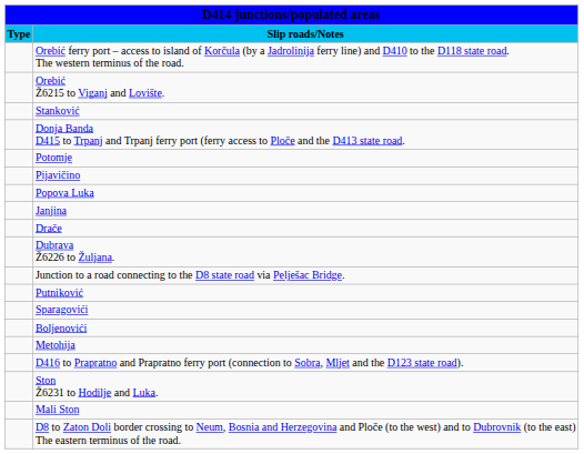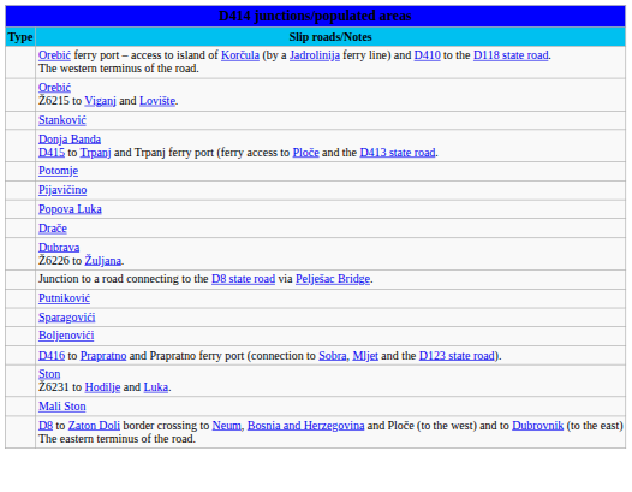 <table class="wikitable">
 <tr>
 <td colspan=2 bgcolor=blue align=center style=margin-top:15><span><big><strong>D414 junctions/populated areas</strong></big></span></td>
 </tr>
 <tr>
 <td align=center bgcolor=00c0f0><strong>Type</strong></td>
 <td align=center bgcolor=00c0f0><strong>Slip roads/Notes</strong></td>
 </tr>
 <tr>
 <td></td>
 <td><a href='#'>Orebić</a> ferry port – access to island of <a href='#'>Korčula</a> (by a <a href='#'>Jadrolinija</a> ferry line) and <a href='#'>D410</a> to the <a href='#'>D118 state road</a>.<br>The western terminus of the road.</td>
 </tr>
 <tr>
 <td></td>
 <td><a href='#'>Orebić</a><br>Ž6215 to <a href='#'>Viganj</a> and <a href='#'>Lovište</a>.</td>
 </tr>
 <tr>
 <td></td>
 <td><a href='#'>Stanković</a></td>
 </tr>
 <tr>
 <td></td>
 <td><a href='#'>Donja Banda</a><br> <a href='#'>D415</a> to <a href='#'>Trpanj</a> and Trpanj ferry port (ferry access to <a href='#'>Ploče</a> and the <a href='#'>D413 state road</a>.</td>
 </tr>
 <tr>
 <td></td>
 <td><a href='#'>Potomje</a></td>
 </tr>
 <tr>
 <td></td>
 <td><a href='#'>Pijavičino</a></td>
 </tr>
 <tr>
 <td></td>
 <td><a href='#'>Popova Luka</a></td>
 </tr>
 <tr>
 <td></td>
-<td><a href='#'>Janjina</a></td>
-</tr>
-<tr>
-<td></td>
 <td><a href='#'>Drače</a></td>
 </tr>
 <tr>
 <td></td>
 <td><a href='#'>Dubrava</a><br>Ž6226 to <a href='#'>Žuljana</a>.</td>
 </tr>
 <tr>
 <td></td>
 <td>Junction to a road connecting to the <a href='#'>D8 state road</a> via <a href='#'>Pelješac Bridge</a>.</td>
 </tr>
 <tr>
 <td></td>
 <td><a href='#'>Putniković</a></td>
 </tr>
 <tr>
 <td></td>
 <td><a href='#'>Sparagovići</a></td>
 </tr>
 <tr>
 <td></td>
 <td><a href='#'>Boljenovići</a></td>
 </tr>
 <tr>
 <td></td>
-<td><a href='#'>Metohija</a></td>
-</tr>
-<tr>
-<td></td>
 <td> <a href='#'>D416</a> to <a href='#'>Prapratno</a> and Prapratno ferry port (connection to <a href='#'>Sobra</a>, <a href='#'>Mljet</a> and the <a href='#'>D123 state road</a>).</td>
 </tr>
 <tr>
 <td></td>
 <td><a href='#'>Ston</a><br>Ž6231 to <a href='#'>Hodilje</a> and <a href='#'>Luka</a>.</td>
 </tr>
 <tr>
 <td></td>
 <td><a href='#'>Mali Ston</a></td>
 </tr>
 <tr>
 <td></td>
 <td> <a href='#'>D8</a> to <a href='#'>Zaton Doli</a> border crossing to <a href='#'>Neum</a>, <a href='#'>Bosnia and Herzegovina</a> and Ploče (to the west) and to <a href='#'>Dubrovnik</a> (to the east)<br>The eastern terminus of the road.</td>
 </tr>
 </table>
